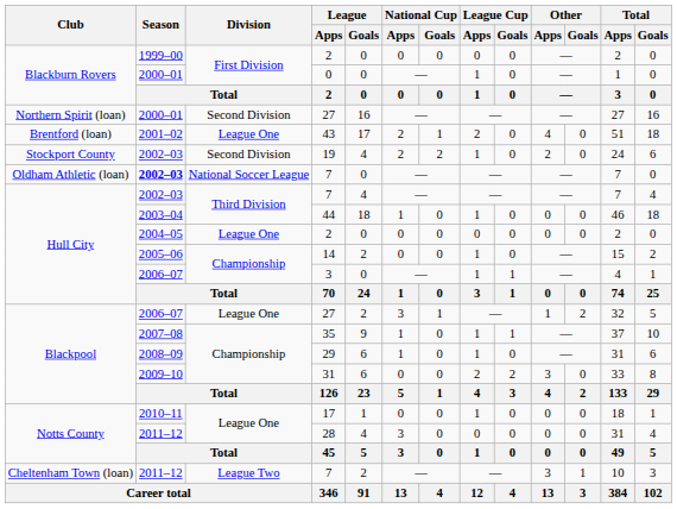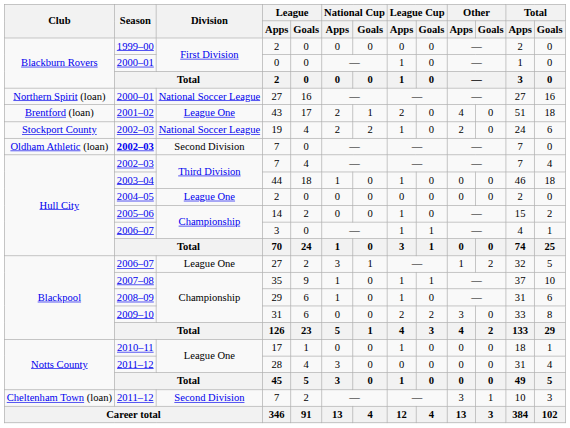 <table class="wikitable" style="text-align:center">
 <tr>
 <th rowspan="2">Club</th>
 <th rowspan="2">Season</th>
 <th rowspan="2">Division</th>
 <th colspan="2">League</th>
 <th colspan="2">National Cup</th>
 <th colspan="2">League Cup</th>
 <th colspan="2">Other</th>
 <th colspan="2">Total</th>
 </tr>
 <tr>
 <th>Apps</th>
 <th>Goals</th>
 <th>Apps</th>
 <th>Goals</th>
 <th>Apps</th>
 <th>Goals</th>
 <th>Apps</th>
 <th>Goals</th>
 <th>Apps</th>
 <th>Goals</th>
 </tr>
 <tr>
 <td rowspan="3"><a href='#'>Blackburn Rovers</a></td>
 <td><a href='#'>1999–00</a></td>
 <td rowspan="2"><a href='#'>First Division</a></td>
 <td>2</td>
 <td>0</td>
 <td>0</td>
 <td>0</td>
 <td>0</td>
 <td>0</td>
 <td colspan="2">—</td>
 <td>2</td>
 <td>0</td>
 </tr>
 <tr>
 <td><a href='#'>2000–01</a></td>
 <td>0</td>
 <td>0</td>
 <td colspan="2">—</td>
 <td>1</td>
 <td>0</td>
 <td colspan="2">—</td>
 <td>1</td>
 <td>0</td>
 </tr>
 <tr>
 <th colspan="2">Total</th>
 <th>2</th>
 <th>0</th>
 <th>0</th>
 <th>0</th>
 <th>1</th>
 <th>0</th>
 <th colspan="2">—</th>
 <th>3</th>
 <th>0</th>
 </tr>
 <tr>
 <td><a href='#'>Northern Spirit</a> (loan)</td>
 <td><a href='#'>2000–01</a></td>
-<td>Second Division</td>
+<td><a href='#'>National Soccer League</a></td>
 <td>27</td>
 <td>16</td>
 <td colspan="2">—</td>
 <td colspan="2">—</td>
 <td colspan="2">—</td>
 <td>27</td>
 <td>16</td>
 </tr>
 <tr>
 <td><a href='#'>Brentford</a> (loan)</td>
 <td><a href='#'>2001–02</a></td>
 <td><a href='#'>League One</a></td>
 <td>43</td>
 <td>17</td>
 <td>2</td>
 <td>1</td>
 <td>2</td>
 <td>0</td>
 <td>4</td>
 <td>0</td>
 <td>51</td>
 <td>18</td>
 </tr>
 <tr>
 <td><a href='#'>Stockport County</a></td>
 <td><a href='#'>2002–03</a></td>
-<td>Second Division</td>
+<td><a href='#'>National Soccer League</a></td>
 <td>19</td>
 <td>4</td>
 <td>2</td>
 <td>2</td>
 <td>1</td>
 <td>0</td>
 <td>2</td>
 <td>0</td>
 <td>24</td>
 <td>6</td>
 </tr>
 <tr>
 <td><a href='#'>Oldham Athletic</a> (loan)</td>
 <td><strong><a href='#'>2002–03</a></strong></td>
-<td><a href='#'>National Soccer League</a></td>
+<td>Second Division</td>
 <td>7</td>
 <td>0</td>
 <td colspan="2">—</td>
 <td colspan="2">—</td>
 <td colspan="2">—</td>
 <td>7</td>
 <td>0</td>
 </tr>
 <tr>
 <td rowspan="6"><a href='#'>Hull City</a></td>
 <td><a href='#'>2002–03</a></td>
 <td rowspan="2"><a href='#'>Third Division</a></td>
 <td>7</td>
 <td>4</td>
 <td colspan="2">—</td>
 <td colspan="2">—</td>
 <td colspan="2">—</td>
 <td>7</td>
 <td>4</td>
 </tr>
 <tr>
 <td><a href='#'>2003–04</a></td>
 <td>44</td>
 <td>18</td>
 <td>1</td>
 <td>0</td>
 <td>1</td>
 <td>0</td>
 <td>0</td>
 <td>0</td>
 <td>46</td>
 <td>18</td>
 </tr>
 <tr>
 <td><a href='#'>2004–05</a></td>
 <td><a href='#'>League One</a></td>
 <td>2</td>
 <td>0</td>
 <td>0</td>
 <td>0</td>
 <td>0</td>
 <td>0</td>
 <td>0</td>
 <td>0</td>
 <td>2</td>
 <td>0</td>
 </tr>
 <tr>
 <td><a href='#'>2005–06</a></td>
 <td rowspan="2"><a href='#'>Championship</a></td>
 <td>14</td>
 <td>2</td>
 <td>0</td>
 <td>0</td>
 <td>1</td>
 <td>0</td>
 <td colspan="2">—</td>
 <td>15</td>
 <td>2</td>
 </tr>
 <tr>
 <td><a href='#'>2006–07</a></td>
 <td>3</td>
 <td>0</td>
 <td colspan="2">—</td>
 <td>1</td>
 <td>1</td>
 <td colspan="2">—</td>
 <td>4</td>
 <td>1</td>
 </tr>
 <tr>
 <th colspan="2">Total</th>
 <th>70</th>
 <th>24</th>
 <th>1</th>
 <th>0</th>
 <th>3</th>
 <th>1</th>
 <th>0</th>
 <th>0</th>
 <th>74</th>
 <th>25</th>
 </tr>
 <tr>
 <td rowspan="5"><a href='#'>Blackpool</a></td>
 <td><a href='#'>2006–07</a></td>
 <td>League One</td>
 <td>27</td>
 <td>2</td>
 <td>3</td>
 <td>1</td>
 <td colspan="2">—</td>
 <td>1</td>
 <td>2</td>
 <td>32</td>
 <td>5</td>
 </tr>
 <tr>
 <td><a href='#'>2007–08</a></td>
 <td rowspan="3">Championship</td>
 <td>35</td>
 <td>9</td>
 <td>1</td>
 <td>0</td>
 <td>1</td>
 <td>1</td>
 <td colspan="2">—</td>
 <td>37</td>
 <td>10</td>
 </tr>
 <tr>
 <td><a href='#'>2008–09</a></td>
 <td>29</td>
 <td>6</td>
 <td>1</td>
 <td>0</td>
 <td>1</td>
 <td>0</td>
 <td colspan="2">—</td>
 <td>31</td>
 <td>6</td>
 </tr>
 <tr>
 <td><a href='#'>2009–10</a></td>
 <td>31</td>
 <td>6</td>
 <td>0</td>
 <td>0</td>
 <td>2</td>
 <td>2</td>
 <td>3</td>
 <td>0</td>
 <td>33</td>
 <td>8</td>
 </tr>
 <tr>
 <th colspan="2">Total</th>
 <th>126</th>
 <th>23</th>
 <th>5</th>
 <th>1</th>
 <th>4</th>
 <th>3</th>
 <th>4</th>
 <th>2</th>
 <th>133</th>
 <th>29</th>
 </tr>
 <tr>
 <td rowspan="3"><a href='#'>Notts County</a></td>
 <td><a href='#'>2010–11</a></td>
 <td rowspan="2">League One</td>
 <td>17</td>
 <td>1</td>
 <td>0</td>
 <td>0</td>
 <td>1</td>
 <td>0</td>
 <td>0</td>
 <td>0</td>
 <td>18</td>
 <td>1</td>
 </tr>
 <tr>
 <td><a href='#'>2011–12</a></td>
 <td>28</td>
 <td>4</td>
 <td>3</td>
 <td>0</td>
 <td>0</td>
 <td>0</td>
 <td>0</td>
 <td>0</td>
 <td>31</td>
 <td>4</td>
 </tr>
 <tr>
 <th colspan="2">Total</th>
 <th>45</th>
 <th>5</th>
 <th>3</th>
 <th>0</th>
 <th>1</th>
 <th>0</th>
 <th>0</th>
 <th>0</th>
 <th>49</th>
 <th>5</th>
 </tr>
 <tr>
 <td><a href='#'>Cheltenham Town</a> (loan)</td>
 <td><a href='#'>2011–12</a></td>
-<td><a href='#'>League Two</a></td>
+<td><a href='#'>Second Division</a></td>
 <td>7</td>
 <td>2</td>
 <td colspan="2">—</td>
 <td colspan="2">—</td>
 <td>3</td>
 <td>1</td>
 <td>10</td>
 <td>3</td>
 </tr>
 <tr>
 <th colspan="3">Career total</th>
 <th>346</th>
 <th>91</th>
 <th>13</th>
 <th>4</th>
 <th>12</th>
 <th>4</th>
 <th>13</th>
 <th>3</th>
 <th>384</th>
 <th>102</th>
 </tr>
 </table>
